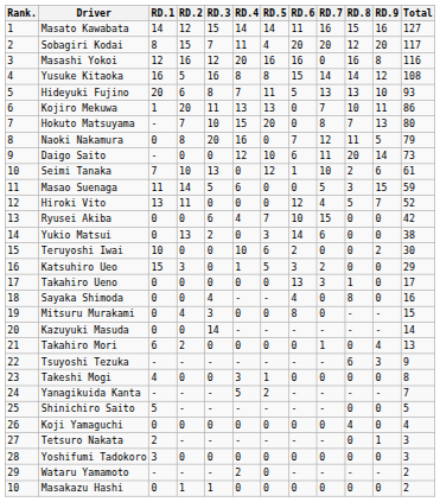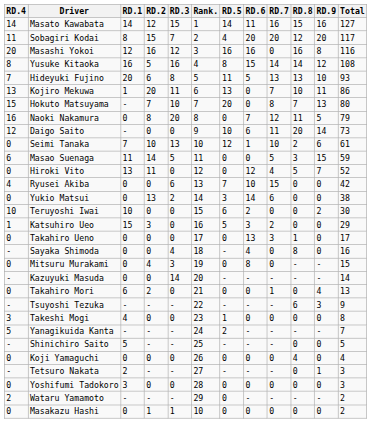 <table class="wikitable">
 <tr>
-<th>Rank.</th>
+<th><strong>RD.4</strong></th>
 <th><strong>Driver</strong></th>
 <th><strong>RD.1</strong></th>
 <th><strong>RD.2</strong></th>
 <th><strong>RD.3</strong></th>
-<th><strong>RD.4</strong></th>
+<th>Rank.</th>
 <th><strong>RD.5</strong></th>
 <th><strong>RD.6</strong></th>
 <th><strong>RD.7</strong></th>
 <th><strong>RD.8</strong></th>
 <th><strong>RD.9</strong></th>
 <th><strong>Total</strong></th>
 </tr>
 <tr>
-<td>1</td>
+<td>14</td>
 <td>Masato Kawabata</td>
 <td>14</td>
 <td>12</td>
 <td>15</td>
-<td>14</td>
+<td>1</td>
 <td>14</td>
 <td>11</td>
 <td>16</td>
 <td>15</td>
 <td>16</td>
 <td>127</td>
 </tr>
 <tr>
-<td>2</td>
+<td>11</td>
 <td>Sobagiri Kodai</td>
 <td>8</td>
 <td>15</td>
 <td>7</td>
-<td>11</td>
+<td>2</td>
 <td>4</td>
 <td>20</td>
 <td>20</td>
 <td>12</td>
 <td>20</td>
 <td>117</td>
 </tr>
 <tr>
-<td>3</td>
+<td>20</td>
 <td>Masashi Yokoi</td>
 <td>12</td>
 <td>16</td>
 <td>12</td>
-<td>20</td>
+<td>3</td>
 <td>16</td>
 <td>16</td>
 <td>0</td>
 <td>16</td>
 <td>8</td>
 <td>116</td>
 </tr>
 <tr>
-<td>4</td>
+<td>8</td>
 <td>Yusuke Kitaoka</td>
 <td>16</td>
 <td>5</td>
 <td>16</td>
-<td>8</td>
+<td>4</td>
 <td>8</td>
 <td>15</td>
 <td>14</td>
 <td>14</td>
 <td>12</td>
 <td>108</td>
 </tr>
 <tr>
-<td>5</td>
+<td>7</td>
 <td>Hideyuki Fujino</td>
 <td>20</td>
 <td>6</td>
 <td>8</td>
-<td>7</td>
+<td>5</td>
 <td>11</td>
 <td>5</td>
 <td>13</td>
 <td>13</td>
 <td>10</td>
 <td>93</td>
 </tr>
 <tr>
-<td>6</td>
+<td>13</td>
 <td>Kojiro Mekuwa</td>
 <td>1</td>
 <td>20</td>
 <td>11</td>
-<td>13</td>
+<td>6</td>
 <td>13</td>
 <td>0</td>
 <td>7</td>
 <td>10</td>
 <td>11</td>
 <td>86</td>
 </tr>
 <tr>
-<td>7</td>
+<td>15</td>
 <td>Hokuto Matsuyama</td>
 <td>-</td>
 <td>7</td>
 <td>10</td>
-<td>15</td>
+<td>7</td>
 <td>20</td>
 <td>0</td>
 <td>8</td>
 <td>7</td>
 <td>13</td>
 <td>80</td>
 </tr>
 <tr>
-<td>8</td>
+<td>16</td>
 <td>Naoki Nakamura</td>
 <td>0</td>
 <td>8</td>
 <td>20</td>
-<td>16</td>
+<td>8</td>
 <td>0</td>
 <td>7</td>
 <td>12</td>
 <td>11</td>
 <td>5</td>
 <td>79</td>
 </tr>
 <tr>
-<td>9</td>
+<td>12</td>
 <td>Daigo Saito</td>
 <td>-</td>
 <td>0</td>
 <td>0</td>
-<td>12</td>
+<td>9</td>
 <td>10</td>
 <td>6</td>
 <td>11</td>
 <td>20</td>
 <td>14</td>
 <td>73</td>
 </tr>
 <tr>
-<td>10</td>
+<td>0</td>
 <td>Seimi Tanaka</td>
 <td>7</td>
 <td>10</td>
 <td>13</td>
-<td>0</td>
+<td>10</td>
 <td>12</td>
 <td>1</td>
 <td>10</td>
 <td>2</td>
 <td>6</td>
 <td>61</td>
 </tr>
 <tr>
-<td>11</td>
+<td>6</td>
 <td>Masao Suenaga</td>
 <td>11</td>
 <td>14</td>
 <td>5</td>
-<td>6</td>
+<td>11</td>
 <td>0</td>
 <td>0</td>
 <td>5</td>
 <td>3</td>
 <td>15</td>
 <td>59</td>
 </tr>
 <tr>
-<td>12</td>
+<td>0</td>
 <td>Hiroki Vito</td>
 <td>13</td>
 <td>11</td>
 <td>0</td>
-<td>0</td>
+<td>12</td>
 <td>0</td>
 <td>12</td>
 <td>4</td>
 <td>5</td>
 <td>7</td>
 <td>52</td>
 </tr>
 <tr>
-<td>13</td>
+<td>4</td>
 <td>Ryusei Akiba</td>
 <td>0</td>
 <td>0</td>
 <td>6</td>
-<td>4</td>
+<td>13</td>
 <td>7</td>
 <td>10</td>
 <td>15</td>
 <td>0</td>
 <td>0</td>
 <td>42</td>
 </tr>
 <tr>
-<td>14</td>
+<td>0</td>
 <td>Yukio Matsui</td>
 <td>0</td>
 <td>13</td>
 <td>2</td>
-<td>0</td>
+<td>14</td>
 <td>3</td>
 <td>14</td>
 <td>6</td>
 <td>0</td>
 <td>0</td>
 <td>38</td>
 </tr>
 <tr>
-<td>15</td>
+<td>10</td>
 <td>Teruyoshi Iwai</td>
 <td>10</td>
 <td>0</td>
 <td>0</td>
-<td>10</td>
+<td>15</td>
 <td>6</td>
 <td>2</td>
 <td>0</td>
 <td>0</td>
 <td>2</td>
 <td>30</td>
 </tr>
 <tr>
-<td>16</td>
+<td>1</td>
 <td>Katsuhiro Ueo</td>
 <td>15</td>
 <td>3</td>
 <td>0</td>
-<td>1</td>
+<td>16</td>
 <td>5</td>
 <td>3</td>
 <td>2</td>
 <td>0</td>
 <td>0</td>
 <td>29</td>
 </tr>
 <tr>
-<td>17</td>
+<td>0</td>
 <td>Takahiro Ueno</td>
 <td>0</td>
 <td>0</td>
 <td>0</td>
-<td>0</td>
+<td>17</td>
 <td>0</td>
 <td>13</td>
 <td>3</td>
 <td>1</td>
 <td>0</td>
 <td>17</td>
 </tr>
 <tr>
-<td>18</td>
+<td>-</td>
 <td>Sayaka Shimoda</td>
 <td>0</td>
 <td>0</td>
 <td>4</td>
-<td>-</td>
+<td>18</td>
 <td>-</td>
 <td>4</td>
 <td>0</td>
 <td>8</td>
 <td>0</td>
 <td>16</td>
 </tr>
 <tr>
-<td>19</td>
+<td>0</td>
 <td>Mitsuru Murakami</td>
 <td>0</td>
 <td>4</td>
 <td>3</td>
-<td>0</td>
+<td>19</td>
 <td>0</td>
 <td>8</td>
 <td>0</td>
 <td>-</td>
 <td>-</td>
 <td>15</td>
 </tr>
 <tr>
-<td>20</td>
+<td>-</td>
 <td>Kazuyuki Masuda</td>
 <td>0</td>
 <td>0</td>
 <td>14</td>
-<td>-</td>
+<td>20</td>
 <td>-</td>
 <td>-</td>
 <td>-</td>
 <td>-</td>
 <td>-</td>
 <td>14</td>
 </tr>
 <tr>
-<td>21</td>
+<td>0</td>
 <td>Takahiro Mori</td>
 <td>6</td>
 <td>2</td>
 <td>0</td>
-<td>0</td>
+<td>21</td>
 <td>0</td>
 <td>0</td>
 <td>1</td>
 <td>0</td>
 <td>4</td>
 <td>13</td>
 </tr>
 <tr>
-<td>22</td>
+<td>-</td>
 <td>Tsuyoshi Tezuka</td>
 <td>-</td>
 <td>-</td>
 <td>-</td>
-<td>-</td>
+<td>22</td>
 <td>-</td>
 <td>-</td>
 <td>-</td>
 <td>6</td>
 <td>3</td>
 <td>9</td>
 </tr>
 <tr>
-<td>23</td>
+<td>3</td>
 <td>Takeshi Mogi</td>
 <td>4</td>
 <td>0</td>
 <td>0</td>
-<td>3</td>
+<td>23</td>
 <td>1</td>
 <td>0</td>
 <td>0</td>
 <td>0</td>
 <td>0</td>
 <td>8</td>
 </tr>
 <tr>
-<td>24</td>
+<td>5</td>
 <td>Yanagikuida Kanta</td>
 <td>-</td>
 <td>-</td>
 <td>-</td>
-<td>5</td>
+<td>24</td>
 <td>2</td>
 <td>-</td>
 <td>-</td>
 <td>-</td>
 <td>-</td>
 <td>7</td>
 </tr>
 <tr>
-<td>25</td>
+<td>-</td>
 <td>Shinichiro Saito</td>
 <td>5</td>
 <td>-</td>
 <td>-</td>
-<td>-</td>
+<td>25</td>
 <td>-</td>
 <td>-</td>
 <td>-</td>
 <td>0</td>
 <td>0</td>
 <td>5</td>
 </tr>
 <tr>
-<td>26</td>
+<td>0</td>
 <td>Koji Yamaguchi</td>
 <td>0</td>
 <td>0</td>
 <td>0</td>
-<td>0</td>
+<td>26</td>
 <td>0</td>
 <td>0</td>
 <td>0</td>
 <td>4</td>
 <td>0</td>
 <td>4</td>
 </tr>
 <tr>
-<td>27</td>
+<td>-</td>
 <td>Tetsuro Nakata</td>
 <td>2</td>
 <td>-</td>
 <td>-</td>
-<td>-</td>
+<td>27</td>
 <td>-</td>
 <td>-</td>
 <td>-</td>
 <td>0</td>
 <td>1</td>
 <td>3</td>
 </tr>
 <tr>
-<td>28</td>
+<td>0</td>
 <td>Yoshifumi Tadokoro</td>
 <td>3</td>
 <td>0</td>
 <td>0</td>
-<td>0</td>
+<td>28</td>
 <td>0</td>
 <td>0</td>
 <td>0</td>
 <td>0</td>
 <td>0</td>
 <td>3</td>
 </tr>
 <tr>
-<td>29</td>
+<td>2</td>
 <td>Wataru Yamamoto</td>
 <td>-</td>
 <td>-</td>
 <td>-</td>
-<td>2</td>
+<td>29</td>
 <td>0</td>
 <td>-</td>
 <td>-</td>
 <td>-</td>
 <td>-</td>
 <td>2</td>
 </tr>
 <tr>
-<td>10</td>
+<td>0</td>
 <td>Masakazu Hashi</td>
 <td>0</td>
 <td>1</td>
 <td>1</td>
-<td>0</td>
+<td>10</td>
 <td>0</td>
 <td>0</td>
 <td>0</td>
 <td>0</td>
 <td>0</td>
 <td>2</td>
 </tr>
 </table>
